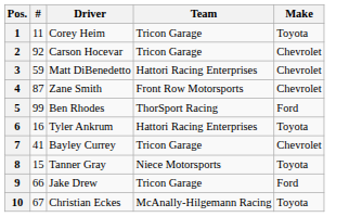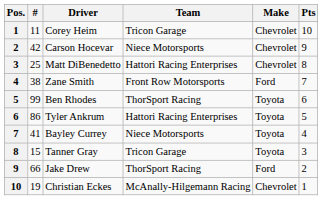 <table class="wikitable" style="font-size:95%">
 <tr>
 <th>Pos.</th>
 <th>#</th>
 <th>Driver</th>
 <th>Team</th>
 <th>Make</th>
+<th>Pts</th>
 </tr>
 <tr>
 <th>1</th>
 <td>11</td>
 <td>Corey Heim</td>
 <td>Tricon Garage</td>
-<td>Toyota</td>
+<td>Chevrolet</td>
+<td>10</td>
 </tr>
 <tr>
 <th>2</th>
-<td>92</td>
+<td>42</td>
 <td>Carson Hocevar</td>
-<td>Tricon Garage</td>
+<td>Niece Motorsports</td>
 <td>Chevrolet</td>
+<td>9</td>
 </tr>
 <tr>
 <th>3</th>
-<td>59</td>
+<td>25</td>
 <td>Matt DiBenedetto</td>
 <td>Hattori Racing Enterprises</td>
 <td>Chevrolet</td>
+<td>8</td>
 </tr>
 <tr>
 <th>4</th>
-<td>87</td>
+<td>38</td>
 <td>Zane Smith</td>
 <td>Front Row Motorsports</td>
-<td>Chevrolet</td>
+<td>Ford</td>
+<td>7</td>
 </tr>
 <tr>
 <th>5</th>
 <td>99</td>
 <td>Ben Rhodes</td>
 <td>ThorSport Racing</td>
-<td>Ford</td>
+<td>Toyota</td>
+<td>6</td>
 </tr>
 <tr>
 <th>6</th>
-<td>16</td>
+<td>86</td>
 <td>Tyler Ankrum</td>
 <td>Hattori Racing Enterprises</td>
 <td>Toyota</td>
+<td>5</td>
 </tr>
 <tr>
 <th>7</th>
 <td>41</td>
 <td>Bayley Currey</td>
-<td>Tricon Garage</td>
-<td>Chevrolet</td>
+<td>Niece Motorsports</td>
+<td>Toyota</td>
+<td>4</td>
 </tr>
 <tr>
 <th>8</th>
 <td>15</td>
 <td>Tanner Gray</td>
-<td>Niece Motorsports</td>
+<td>Tricon Garage</td>
 <td>Toyota</td>
+<td>3</td>
 </tr>
 <tr>
 <th>9</th>
 <td>66</td>
 <td>Jake Drew</td>
-<td>Tricon Garage</td>
+<td>ThorSport Racing</td>
 <td>Ford</td>
+<td>2</td>
 </tr>
 <tr>
 <th>10</th>
-<td>67</td>
+<td>19</td>
 <td>Christian Eckes</td>
 <td>McAnally-Hilgemann Racing</td>
-<td>Toyota</td>
+<td>Chevrolet</td>
+<td>1</td>
 </tr>
 </table>
